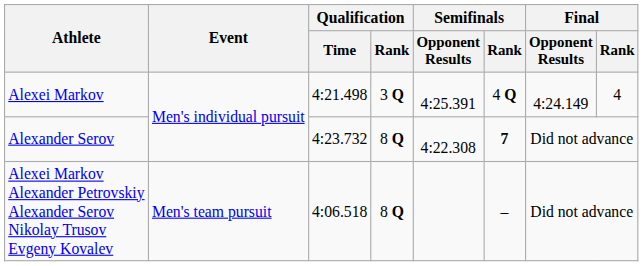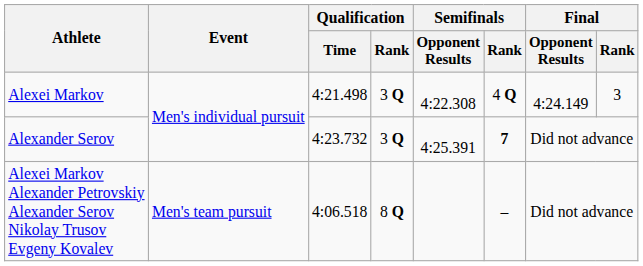 <table class=wikitable style="font-size:90%">
 <tr>
 <th rowspan="2">Athlete</th>
 <th rowspan="2">Event</th>
 <th colspan="2">Qualification</th>
 <th colspan="2">Semifinals</th>
 <th colspan="2">Final</th>
 </tr>
 <tr style="font-size:95%">
 <th>Time</th>
 <th>Rank</th>
 <th>Opponent<br>Results</th>
 <th>Rank</th>
 <th>Opponent<br>Results</th>
 <th>Rank</th>
 </tr>
 <tr align=center>
 <td align=left><a href='#'>Alexei Markov</a></td>
 <td align=left rowspan=2><a href='#'>Men's individual pursuit</a></td>
 <td>4:21.498</td>
 <td>3 <strong>Q</strong></td>
-<td><br>4:25.391</td>
+<td><br>4:22.308</td>
 <td>4 <strong>Q</strong></td>
 <td><br>4:24.149</td>
-<td>4</td>
+<td>3</td>
 </tr>
 <tr align=center>
 <td align=left><a href='#'>Alexander Serov</a></td>
 <td>4:23.732</td>
-<td>8 <strong>Q</strong></td>
-<td><br>4:22.308</td>
+<td>3 <strong>Q</strong></td>
+<td><br>4:25.391</td>
 <td><strong>7</strong></td>
 <td colspan=2>Did not advance</td>
 </tr>
 <tr align=center>
 <td align=left><a href='#'>Alexei Markov</a><br><a href='#'>Alexander Petrovskiy</a><br><a href='#'>Alexander Serov</a><br><a href='#'>Nikolay Trusov</a><br><a href='#'>Evgeny Kovalev</a></td>
 <td align=left><a href='#'>Men's team pursuit</a></td>
 <td>4:06.518</td>
 <td>8 <strong>Q</strong></td>
 <td><br></td>
 <td>–</td>
 <td colspan=2>Did not advance</td>
 </tr>
 </table>
